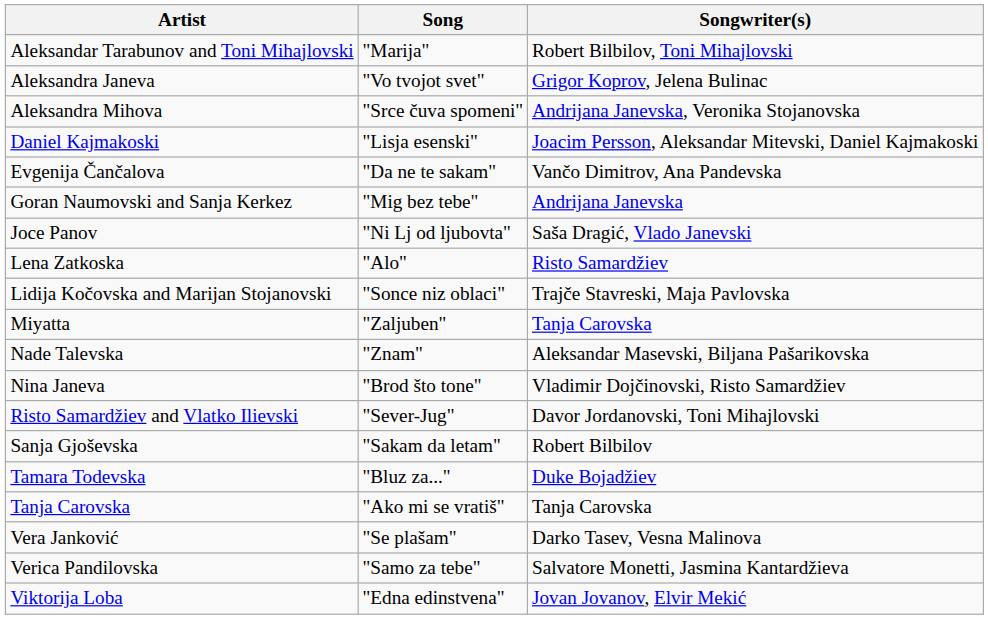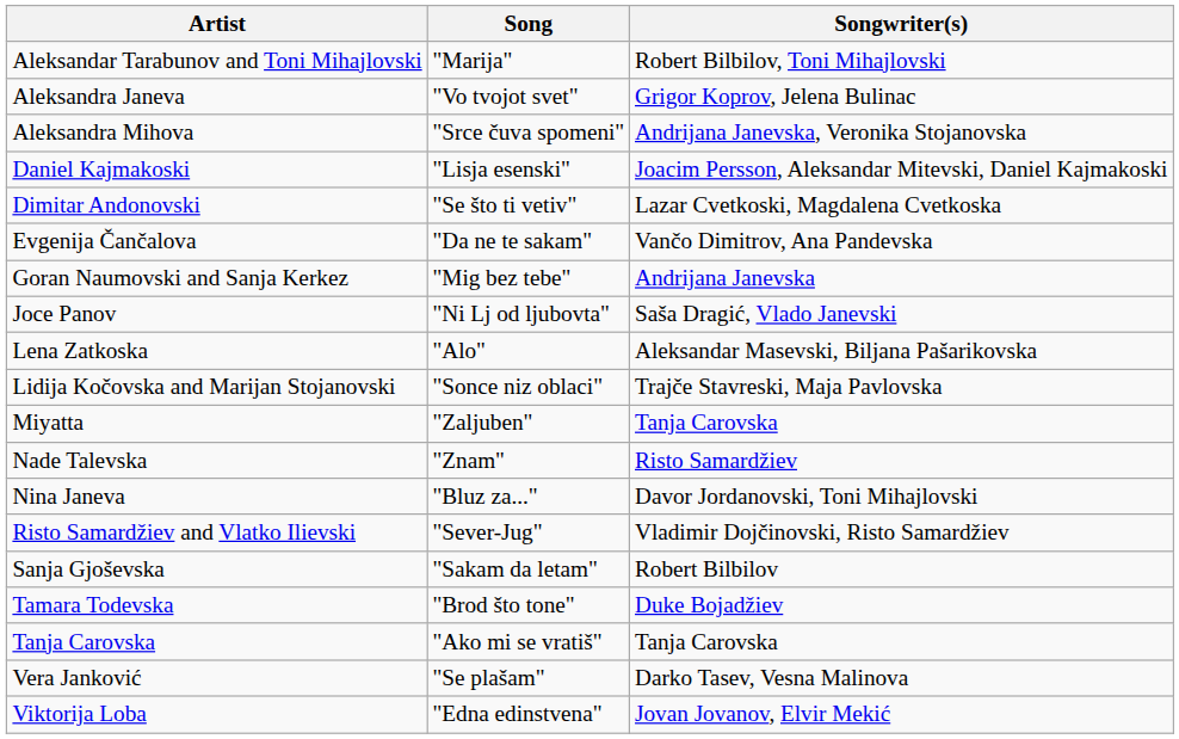 <table class="sortable wikitable" style="margin: 1em auto 1em auto">
 <tr>
 <th>Artist</th>
 <th>Song</th>
 <th class="unsortable">Songwriter(s)</th>
 </tr>
 <tr>
 <td>Aleksandar Tarabunov and <a href='#'>Toni Mihajlovski</a></td>
 <td>"Marija" </td>
 <td>Robert Bilbilov, <a href='#'>Toni Mihajlovski</a></td>
 </tr>
 <tr>
 <td>Aleksandra Janeva</td>
 <td>"Vo tvojot svet" </td>
 <td><a href='#'>Grigor Koprov</a>, Jelena Bulinac</td>
 </tr>
 <tr>
 <td>Aleksandra Mihova</td>
 <td>"Srce čuva spomeni" </td>
 <td><a href='#'>Andrijana Janevska</a>, Veronika Stojanovska</td>
 </tr>
 <tr>
 <td><a href='#'>Daniel Kajmakoski</a></td>
 <td>"Lisja esenski" </td>
 <td><a href='#'>Joacim Persson</a>, Aleksandar Mitevski, Daniel Kajmakoski</td>
 </tr>
 <tr>
+<td><a href='#'>Dimitar Andonovski</a></td>
+<td>"Se što ti vetiv" </td>
+<td>Lazar Cvetkoski, Magdalena Cvetkoska</td>
+</tr>
+<tr>
 <td>Evgenija Čančalova</td>
 <td>"Da ne te sakam" </td>
 <td>Vančo Dimitrov, Ana Pandevska</td>
 </tr>
 <tr>
 <td>Goran Naumovski and Sanja Kerkez</td>
 <td>"Mig bez tebe" </td>
 <td><a href='#'>Andrijana Janevska</a></td>
 </tr>
 <tr>
 <td>Joce Panov</td>
 <td>"Ni Lj od ljubovta" </td>
 <td>Saša Dragić, <a href='#'>Vlado Janevski</a></td>
 </tr>
 <tr>
 <td>Lena Zatkoska</td>
 <td>"Alo" </td>
-<td><a href='#'>Risto Samardžiev</a></td>
+<td>Aleksandar Masevski, Biljana Pašarikovska</td>
 </tr>
 <tr>
 <td>Lidija Kočovska and Marijan Stojanovski</td>
 <td>"Sonce niz oblaci" </td>
 <td>Trajče Stavreski, Maja Pavlovska</td>
 </tr>
 <tr>
 <td>Miyatta</td>
 <td>"Zaljuben" </td>
 <td><a href='#'>Tanja Carovska</a></td>
 </tr>
 <tr>
 <td>Nade Talevska</td>
 <td>"Znam" </td>
-<td>Aleksandar Masevski, Biljana Pašarikovska</td>
+<td><a href='#'>Risto Samardžiev</a></td>
 </tr>
 <tr>
 <td>Nina Janeva</td>
-<td>"Brod što tone" </td>
-<td>Vladimir Dojčinovski, Risto Samardžiev</td>
+<td>"Bluz za..." </td>
+<td>Davor Jordanovski, Toni Mihajlovski</td>
 </tr>
 <tr>
 <td><a href='#'>Risto Samardžiev</a> and <a href='#'>Vlatko Ilievski</a></td>
 <td>"Sever-Jug" </td>
-<td>Davor Jordanovski, Toni Mihajlovski</td>
+<td>Vladimir Dojčinovski, Risto Samardžiev</td>
 </tr>
 <tr>
 <td>Sanja Gjoševska</td>
 <td>"Sakam da letam" </td>
 <td>Robert Bilbilov</td>
 </tr>
 <tr>
 <td><a href='#'>Tamara Todevska</a></td>
-<td>"Bluz za..." </td>
+<td>"Brod što tone" </td>
 <td><a href='#'>Duke Bojadžiev</a></td>
 </tr>
 <tr>
 <td><a href='#'>Tanja Carovska</a></td>
 <td>"Ako mi se vratiš" </td>
 <td>Tanja Carovska</td>
 </tr>
 <tr>
 <td>Vera Janković</td>
 <td>"Se plašam" </td>
 <td>Darko Tasev, Vesna Malinova</td>
 </tr>
 <tr>
-<td>Verica Pandilovska</td>
-<td>"Samo za tebe" </td>
-<td>Salvatore Monetti, Jasmina Kantardžieva</td>
-</tr>
-<tr>
 <td><a href='#'>Viktorija Loba</a></td>
 <td>"Edna edinstvena" </td>
 <td><a href='#'>Jovan Jovanov</a>, <a href='#'>Elvir Mekić</a></td>
 </tr>
 </table>
